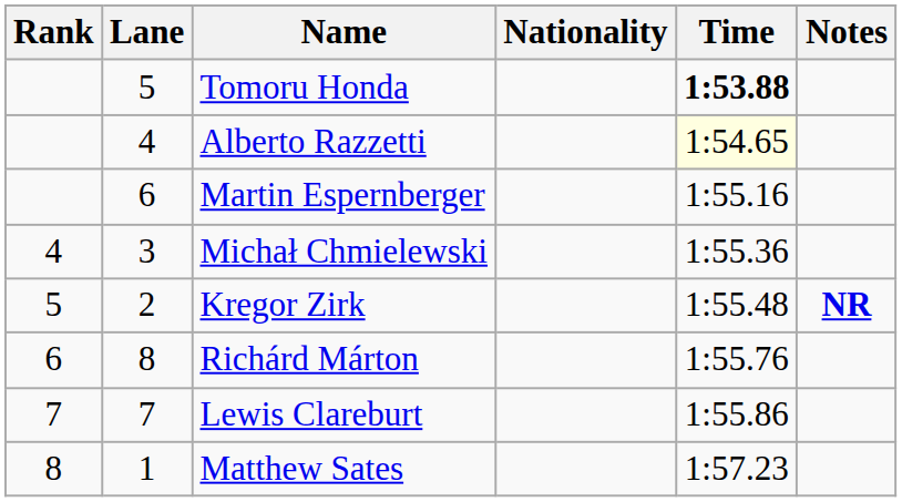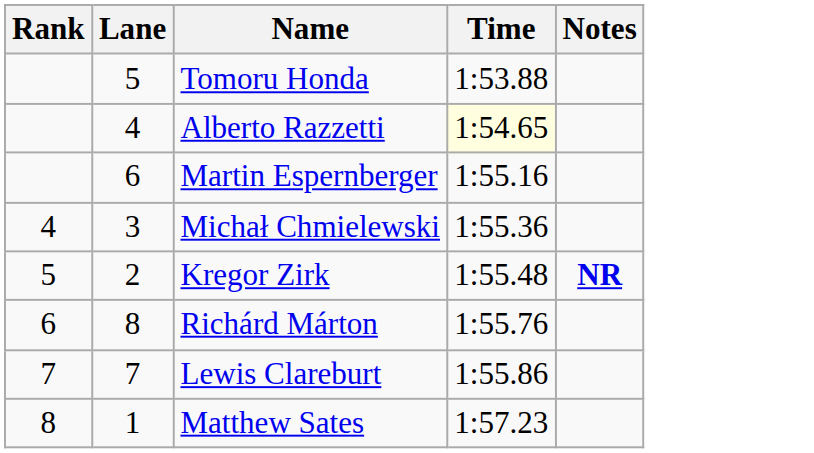 <table class="wikitable sortable" style="text-align:center">
 <tr>
 <th>Rank</th>
 <th>Lane</th>
 <th>Name</th>
-<th>Nationality</th>
 <th>Time</th>
 <th>Notes</th>
 </tr>
 <tr>
 <td></td>
 <td>5</td>
 <td align=left><a href='#'>Tomoru Honda</a></td>
-<td align=left></td>
-<td><strong>1:53.88</strong></td>
+<td>1:53.88</td>
 <td></td>
 </tr>
 <tr>
 <td></td>
 <td>4</td>
 <td align=left><a href='#'>Alberto Razzetti</a></td>
-<td align=left></td>
 <td style="background: lightyellow;">1:54.65</td>
 <td></td>
 </tr>
 <tr>
 <td></td>
 <td>6</td>
 <td align=left><a href='#'>Martin Espernberger</a></td>
-<td align=left></td>
 <td>1:55.16</td>
 <td></td>
 </tr>
 <tr>
 <td>4</td>
 <td>3</td>
 <td align=left><a href='#'>Michał Chmielewski</a></td>
-<td align=left></td>
 <td>1:55.36</td>
 <td></td>
 </tr>
 <tr>
 <td>5</td>
 <td>2</td>
 <td align=left><a href='#'>Kregor Zirk</a></td>
-<td align=left></td>
 <td>1:55.48</td>
 <td><strong><a href='#'>NR</a></strong></td>
 </tr>
 <tr>
 <td>6</td>
 <td>8</td>
 <td align=left><a href='#'>Richárd Márton</a></td>
-<td align=left></td>
 <td>1:55.76</td>
 <td></td>
 </tr>
 <tr>
 <td>7</td>
 <td>7</td>
 <td align=left><a href='#'>Lewis Clareburt</a></td>
-<td align=left></td>
 <td>1:55.86</td>
 <td></td>
 </tr>
 <tr>
 <td>8</td>
 <td>1</td>
 <td align=left><a href='#'>Matthew Sates</a></td>
-<td align=left></td>
 <td>1:57.23</td>
 <td></td>
 </tr>
 </table>
